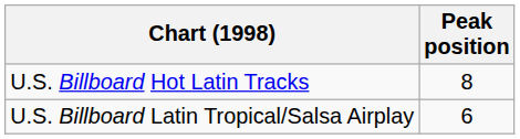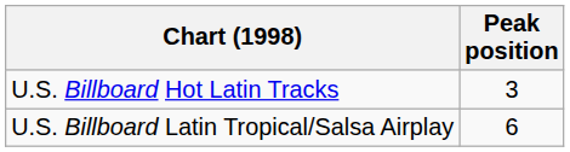 <table class="wikitable">
 <tr>
 <th>Chart (1998) </th>
 <th>Peak<br>position</th>
 </tr>
 <tr>
 <td>U.S. <em><a href='#'>Billboard</a></em> <a href='#'>Hot Latin Tracks</a></td>
-<td style="text-align:center;">8</td>
+<td style="text-align:center;">3</td>
 </tr>
 <tr>
 <td>U.S. <em>Billboard</em> Latin Tropical/Salsa Airplay</td>
 <td style="text-align:center;">6</td>
 </tr>
 </table>
